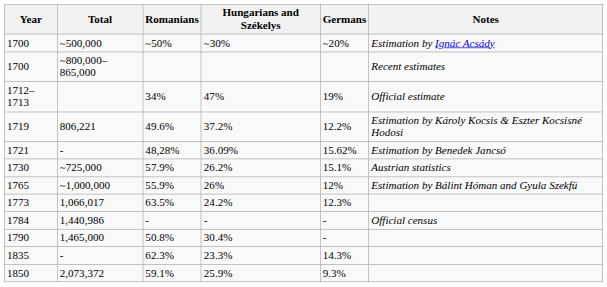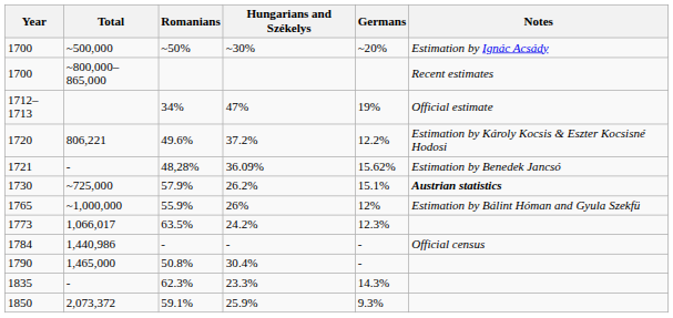 <table class="wikitable">
 <tr>
 <th>Year</th>
 <th>Total</th>
 <th>Romanians</th>
 <th>Hungarians and Székelys</th>
 <th>Germans</th>
 <th>Notes</th>
 </tr>
 <tr>
 <td>1700</td>
 <td>~500,000</td>
 <td>~50%</td>
 <td>~30%</td>
 <td>~20%</td>
 <td><em>Estimation by <a href='#'>Ignác Acsády</a></em></td>
 </tr>
 <tr>
 <td>1700</td>
 <td>~800,000–865,000</td>
 <td></td>
 <td></td>
 <td></td>
 <td><em>Recent estimates</em></td>
 </tr>
 <tr>
 <td>1712–1713</td>
 <td></td>
 <td>34%</td>
 <td>47%</td>
 <td>19%</td>
 <td><em>Official estimate</em></td>
 </tr>
 <tr>
-<td>1719</td>
+<td>1720</td>
 <td>806,221</td>
 <td>49.6%</td>
 <td>37.2%</td>
 <td>12.2%</td>
 <td><em>Estimation by Károly Kocsis & Eszter Kocsisné Hodosi</em></td>
 </tr>
 <tr>
 <td>1721</td>
 <td>-</td>
 <td>48,28%</td>
 <td>36.09%</td>
 <td>15.62%</td>
 <td><em>Estimation by Benedek Jancsó</em></td>
 </tr>
 <tr>
 <td>1730</td>
 <td>~725,000</td>
 <td>57.9%</td>
 <td>26.2%</td>
 <td>15.1%</td>
-<td><em>Austrian statistics</em></td>
+<td><strong><em>Austrian statistics</em></strong></td>
 </tr>
 <tr>
 <td>1765</td>
 <td>~1,000,000</td>
 <td>55.9%</td>
 <td>26%</td>
 <td>12%</td>
 <td><em>Estimation by Bálint Hóman and Gyula Szekfü</em></td>
 </tr>
 <tr>
 <td>1773</td>
 <td>1,066,017</td>
 <td>63.5%</td>
 <td>24.2%</td>
 <td>12.3%</td>
 <td></td>
 </tr>
 <tr>
 <td>1784</td>
 <td>1,440,986</td>
 <td>-</td>
 <td>-</td>
 <td>-</td>
 <td><em>Official census</em></td>
 </tr>
 <tr>
 <td>1790</td>
 <td>1,465,000</td>
 <td>50.8%</td>
 <td>30.4%</td>
 <td>-</td>
 <td></td>
 </tr>
 <tr>
 <td>1835</td>
 <td>-</td>
 <td>62.3%</td>
 <td>23.3%</td>
 <td>14.3%</td>
 <td></td>
 </tr>
 <tr>
 <td>1850</td>
 <td>2,073,372</td>
 <td>59.1%</td>
 <td>25.9%</td>
 <td>9.3%</td>
 <td></td>
 </tr>
 </table>
